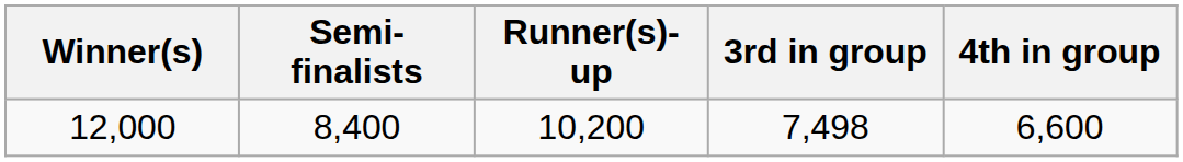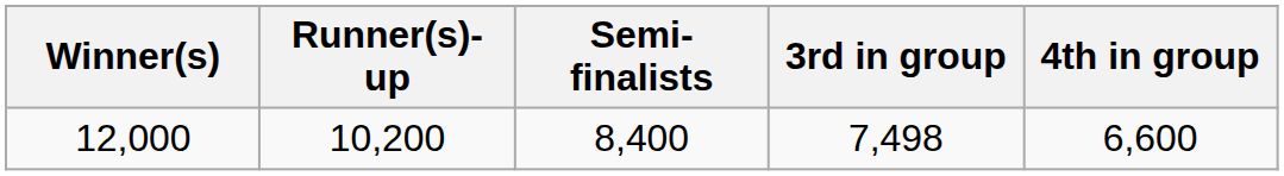 <table class="wikitable">
 <tr>
 <th width="100">Winner(s)</th>
+<th width="100">Runner(s)-up</th>
 <th width="100">Semi-finalists</th>
-<th width="100">Runner(s)-up</th>
 <th width="100">3rd in group</th>
 <th width="100">4th in group</th>
 </tr>
 <tr>
 <td align="center">12,000</td>
+<td align="center">10,200</td>
 <td align="center">8,400</td>
-<td align="center">10,200</td>
 <td align="center">7,498</td>
 <td align="center">6,600</td>
 </tr>
 </table>
